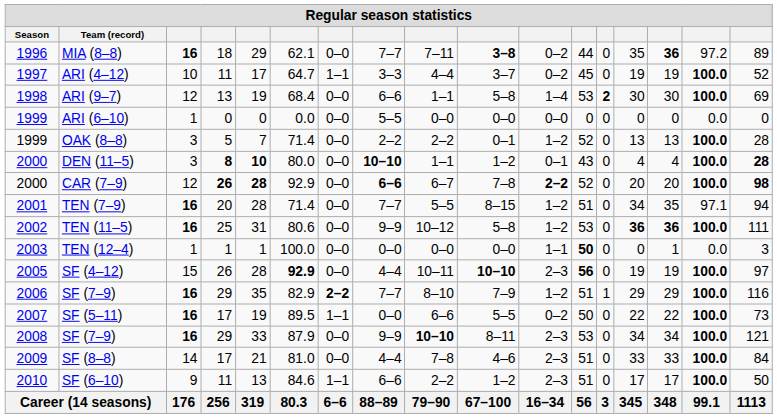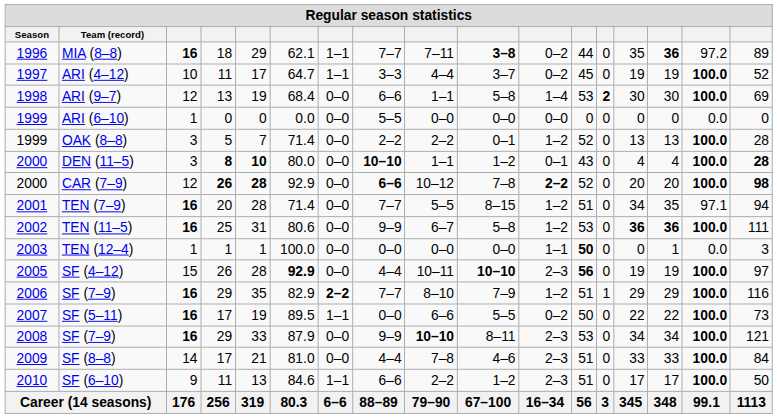 <table class="wikitable collapsible collapsed" style="margin: auto; text-align:right; font-size:90%; width:800px;">
 <tr>
 <th style="background-color:#dcdcdc;" colspan="17">Regular season statistics</th>
 </tr>
 <tr style="font-size:x-small;">
 <th>Season</th>
 <th>Team (record)</th>
 <th></th>
 <th></th>
 <th></th>
 <th></th>
 <th></th>
 <th></th>
 <th></th>
 <th></th>
 <th></th>
 <th></th>
 <th></th>
 <th></th>
 <th></th>
 <th></th>
 <th></th>
 </tr>
 <tr>
 <td style="text-align:center;"><a href='#'>1996</a></td>
 <td style="text-align:left;" nowrap="nowrap"><a href='#'>MIA</a> (<a href='#'>8–8</a>)</td>
 <td><strong>16</strong></td>
 <td>18</td>
 <td>29</td>
 <td>62.1</td>
-<td>0–0</td>
+<td>1–1</td>
 <td>7–7</td>
 <td>7–11</td>
 <td><strong>3–8</strong></td>
 <td>0–2</td>
 <td>44</td>
 <td>0</td>
 <td>35</td>
 <td><strong>36</strong></td>
 <td>97.2</td>
 <td>89</td>
 </tr>
 <tr>
 <td style="text-align:center;"><a href='#'>1997</a></td>
 <td style="text-align:left;" nowrap="nowrap"><a href='#'>ARI</a> (<a href='#'>4–12</a>)</td>
 <td>10</td>
 <td>11</td>
 <td>17</td>
 <td>64.7</td>
 <td>1–1</td>
 <td>3–3</td>
 <td>4–4</td>
 <td>3–7</td>
 <td>0–2</td>
 <td>45</td>
 <td>0</td>
 <td>19</td>
 <td>19</td>
 <td><strong>100.0</strong></td>
 <td>52</td>
 </tr>
 <tr>
 <td style="text-align:center;"><a href='#'>1998</a></td>
 <td style="text-align:left;" nowrap="nowrap"><a href='#'>ARI</a> (<a href='#'>9–7</a>)</td>
 <td>12</td>
 <td>13</td>
 <td>19</td>
 <td>68.4</td>
 <td>0–0</td>
 <td>6–6</td>
 <td>1–1</td>
 <td>5–8</td>
 <td>1–4</td>
 <td>53</td>
 <td><strong>2</strong></td>
 <td>30</td>
 <td>30</td>
 <td><strong>100.0</strong></td>
 <td>69</td>
 </tr>
 <tr>
 <td style="text-align:center;"><a href='#'>1999</a></td>
 <td style="text-align:left;" nowrap="nowrap"><a href='#'>ARI</a> (<a href='#'>6–10</a>)</td>
 <td>1</td>
 <td>0</td>
 <td>0</td>
 <td>0.0</td>
 <td>0–0</td>
 <td>5–5</td>
 <td>0–0</td>
 <td>0–0</td>
 <td>0–0</td>
 <td>0</td>
 <td>0</td>
 <td>0</td>
 <td>0</td>
 <td>0.0</td>
 <td>0</td>
 </tr>
 <tr>
 <td style="text-align:center;">1999</td>
 <td style="text-align:left;" nowrap="nowrap"><a href='#'>OAK</a> (<a href='#'>8–8</a>)</td>
 <td>3</td>
 <td>5</td>
 <td>7</td>
 <td>71.4</td>
 <td>0–0</td>
 <td>2–2</td>
 <td>2–2</td>
 <td>0–1</td>
 <td>1–2</td>
 <td>52</td>
 <td>0</td>
 <td>13</td>
 <td>13</td>
 <td><strong>100.0</strong></td>
 <td>28</td>
 </tr>
 <tr>
 <td style="text-align:center;"><a href='#'>2000</a></td>
 <td style="text-align:left;" nowrap="nowrap"><a href='#'>DEN</a> (<a href='#'>11–5</a>)</td>
 <td>3</td>
 <td><strong>8</strong></td>
 <td><strong>10</strong></td>
 <td>80.0</td>
 <td>0–0</td>
 <td><strong>10–10</strong></td>
 <td>1–1</td>
 <td>1–2</td>
 <td>0–1</td>
 <td>43</td>
 <td>0</td>
 <td>4</td>
 <td>4</td>
 <td><strong>100.0</strong></td>
 <td><strong>28</strong></td>
 </tr>
 <tr>
 <td style="text-align:center;">2000</td>
 <td style="text-align:left;" nowrap="nowrap"><a href='#'>CAR</a> (<a href='#'>7–9</a>)</td>
 <td>12</td>
 <td><strong>26</strong></td>
 <td><strong>28</strong></td>
 <td>92.9</td>
 <td>0–0</td>
 <td><strong>6–6</strong></td>
-<td>6–7</td>
+<td>10–12</td>
 <td>7–8</td>
 <td><strong>2–2</strong></td>
 <td>52</td>
 <td>0</td>
 <td>20</td>
 <td>20</td>
 <td><strong>100.0</strong></td>
 <td><strong>98</strong></td>
 </tr>
 <tr>
 <td style="text-align:center;"><a href='#'>2001</a></td>
 <td style="text-align:left;" nowrap="nowrap"><a href='#'>TEN</a> (<a href='#'>7–9</a>)</td>
 <td><strong>16</strong></td>
 <td>20</td>
 <td>28</td>
 <td>71.4</td>
 <td>0–0</td>
 <td>7–7</td>
 <td>5–5</td>
 <td>8–15</td>
 <td>1–2</td>
 <td>51</td>
 <td>0</td>
 <td>34</td>
 <td>35</td>
 <td>97.1</td>
 <td>94</td>
 </tr>
 <tr>
 <td style="text-align:center;"><a href='#'>2002</a></td>
 <td style="text-align:left;" nowrap="nowrap"><a href='#'>TEN</a> (<a href='#'>11–5</a>)</td>
 <td><strong>16</strong></td>
 <td>25</td>
 <td>31</td>
 <td>80.6</td>
 <td>0–0</td>
 <td>9–9</td>
-<td>10–12</td>
+<td>6–7</td>
 <td>5–8</td>
 <td>1–2</td>
 <td>53</td>
 <td>0</td>
 <td><strong>36</strong></td>
 <td><strong>36</strong></td>
 <td><strong>100.0</strong></td>
 <td>111</td>
 </tr>
 <tr>
 <td style="text-align:center;"><a href='#'>2003</a></td>
 <td style="text-align:left;" nowrap="nowrap"><a href='#'>TEN</a> (<a href='#'>12–4</a>)</td>
 <td>1</td>
 <td>1</td>
 <td>1</td>
 <td>100.0</td>
 <td>0–0</td>
 <td>0–0</td>
 <td>0–0</td>
 <td>0–0</td>
 <td>1–1</td>
 <td><strong>50</strong></td>
 <td>0</td>
 <td>0</td>
 <td>1</td>
 <td>0.0</td>
 <td>3</td>
 </tr>
 <tr>
 <td style="text-align:center;"><a href='#'>2005</a></td>
 <td style="text-align:left;" nowrap="nowrap"><a href='#'>SF</a> (<a href='#'>4–12</a>)</td>
 <td>15</td>
 <td>26</td>
 <td>28</td>
 <td><strong>92.9</strong></td>
 <td>0–0</td>
 <td>4–4</td>
 <td>10–11</td>
 <td><strong>10–10</strong></td>
 <td>2–3</td>
 <td><strong>56</strong></td>
 <td>0</td>
 <td>19</td>
 <td>19</td>
 <td><strong>100.0</strong></td>
 <td>97</td>
 </tr>
 <tr>
 <td style="text-align:center;"><a href='#'>2006</a></td>
 <td style="text-align:left;" nowrap="nowrap"><a href='#'>SF</a> (<a href='#'>7–9</a>)</td>
 <td><strong>16</strong></td>
 <td>29</td>
 <td>35</td>
 <td>82.9</td>
 <td><strong>2–2</strong></td>
 <td>7–7</td>
 <td>8–10</td>
 <td>7–9</td>
 <td>1–2</td>
 <td>51</td>
 <td>1</td>
 <td>29</td>
 <td>29</td>
 <td><strong>100.0</strong></td>
 <td>116</td>
 </tr>
 <tr>
 <td style="text-align:center;"><a href='#'>2007</a></td>
 <td style="text-align:left;" nowrap="nowrap"><a href='#'>SF</a> (<a href='#'>5–11</a>)</td>
 <td><strong>16</strong></td>
 <td>17</td>
 <td>19</td>
 <td>89.5</td>
 <td>1–1</td>
 <td>0–0</td>
 <td>6–6</td>
 <td>5–5</td>
 <td>0–2</td>
 <td>50</td>
 <td>0</td>
 <td>22</td>
 <td>22</td>
 <td><strong>100.0</strong></td>
 <td>73</td>
 </tr>
 <tr>
 <td style="text-align:center;"><a href='#'>2008</a></td>
 <td style="text-align:left;" nowrap="nowrap"><a href='#'>SF</a> (<a href='#'>7–9</a>)</td>
 <td><strong>16</strong></td>
 <td>29</td>
 <td>33</td>
 <td>87.9</td>
 <td>0–0</td>
 <td>9–9</td>
 <td><strong>10–10</strong></td>
 <td>8–11</td>
 <td>2–3</td>
 <td>53</td>
 <td>0</td>
 <td>34</td>
 <td>34</td>
 <td><strong>100.0</strong></td>
 <td>121</td>
 </tr>
 <tr>
 <td style="text-align:center;"><a href='#'>2009</a></td>
 <td style="text-align:left;" nowrap="nowrap"><a href='#'>SF</a> (<a href='#'>8–8</a>)</td>
 <td>14</td>
 <td>17</td>
 <td>21</td>
 <td>81.0</td>
 <td>0–0</td>
 <td>4–4</td>
 <td>7–8</td>
 <td>4–6</td>
 <td>2–3</td>
 <td>51</td>
 <td>0</td>
 <td>33</td>
 <td>33</td>
 <td><strong>100.0</strong></td>
 <td>84</td>
 </tr>
 <tr>
 <td style="text-align:center;"><a href='#'>2010</a></td>
 <td style="text-align:left;" nowrap="nowrap"><a href='#'>SF</a> (<a href='#'>6–10</a>)</td>
 <td>9</td>
 <td>11</td>
 <td>13</td>
 <td>84.6</td>
 <td>1–1</td>
 <td>6–6</td>
 <td>2–2</td>
 <td>1–2</td>
 <td>2–3</td>
 <td>51</td>
 <td>0</td>
 <td>17</td>
 <td>17</td>
 <td><strong>100.0</strong></td>
 <td>50</td>
 </tr>
 <tr>
 <th colspan="2">Career (14 seasons)</th>
 <th>176</th>
 <th>256</th>
 <th>319</th>
 <th>80.3</th>
 <th>6–6</th>
 <th>88–89</th>
 <th>79–90</th>
 <th>67–100</th>
 <th>16–34</th>
 <th>56</th>
 <th>3</th>
 <th>345</th>
 <th>348</th>
 <th>99.1</th>
 <th>1113</th>
 </tr>
 </table>
